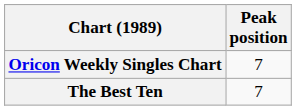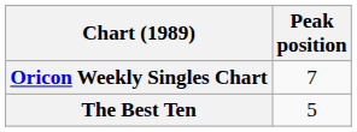 <table class="wikitable plainrowheaders" style="text-align:center;">
 <tr>
 <th>Chart (1989)</th>
 <th>Peak<br>position</th>
 </tr>
 <tr>
 <th scope="row"><a href='#'>Oricon</a> Weekly Singles Chart</th>
 <td>7</td>
 </tr>
 <tr>
 <th scope="row">The Best Ten</th>
-<td>7</td>
+<td>5</td>
 </tr>
 </table>
